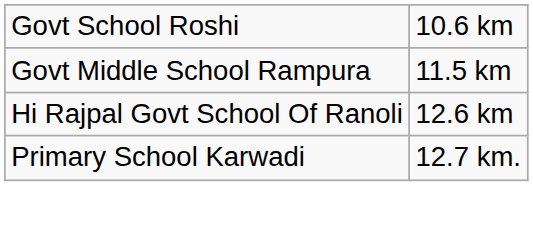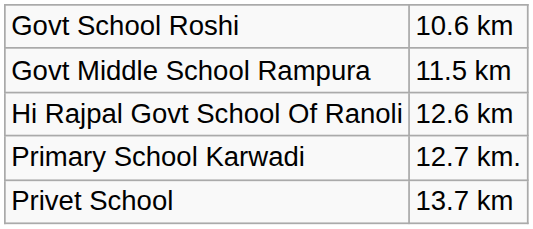 <table class="wikitable">
 <tr>
 <td>Govt School Roshi</td>
 <td>10.6 km</td>
 </tr>
 <tr>
 <td>Govt Middle School Rampura</td>
 <td>11.5 km</td>
 </tr>
 <tr>
 <td>Hi Rajpal Govt School Of Ranoli</td>
 <td>12.6 km</td>
 </tr>
 <tr>
 <td>Primary School Karwadi</td>
 <td>12.7 km.</td>
 </tr>
+<tr>
+<td>Privet School</td>
+<td>13.7 km</td>
+</tr>
 </table>
